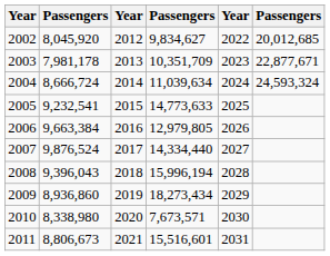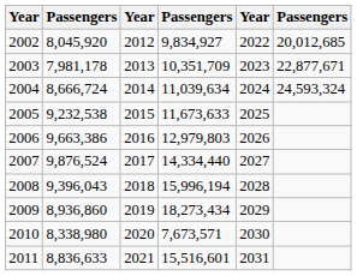 <table class="wikitable">
 <tr>
 <th>Year</th>
 <th>Passengers</th>
 <th>Year</th>
 <th>Passengers</th>
 <th>Year</th>
 <th>Passengers</th>
 </tr>
 <tr>
 <td>2002</td>
 <td>8,045,920</td>
 <td>2012</td>
-<td>9,834,627</td>
+<td>9,834,927</td>
 <td>2022</td>
 <td>20,012,685</td>
 </tr>
 <tr>
 <td>2003</td>
 <td>7,981,178</td>
 <td>2013</td>
 <td>10,351,709</td>
 <td>2023</td>
 <td>22,877,671</td>
 </tr>
 <tr>
 <td>2004</td>
 <td>8,666,724</td>
 <td>2014</td>
 <td>11,039,634</td>
 <td>2024</td>
 <td>24,593,324</td>
 </tr>
 <tr>
 <td>2005</td>
-<td>9,232,541</td>
+<td>9,232,538</td>
 <td>2015</td>
-<td>14,773,633</td>
+<td>11,673,633</td>
 <td>2025</td>
 <td></td>
 </tr>
 <tr>
 <td>2006</td>
-<td>9,663,384</td>
+<td>9,663,386</td>
 <td>2016</td>
-<td>12,979,805</td>
+<td>12,979,803</td>
 <td>2026</td>
 <td></td>
 </tr>
 <tr>
 <td>2007</td>
 <td>9,876,524</td>
 <td>2017</td>
 <td>14,334,440</td>
 <td>2027</td>
 <td></td>
 </tr>
 <tr>
 <td>2008</td>
 <td>9,396,043</td>
 <td>2018</td>
 <td>15,996,194</td>
 <td>2028</td>
 <td></td>
 </tr>
 <tr>
 <td>2009</td>
 <td>8,936,860</td>
 <td>2019</td>
 <td>18,273,434</td>
 <td>2029</td>
 <td></td>
 </tr>
 <tr>
 <td>2010</td>
 <td>8,338,980</td>
 <td>2020</td>
 <td>7,673,571</td>
 <td>2030</td>
 <td></td>
 </tr>
 <tr>
 <td>2011</td>
-<td>8,806,673</td>
+<td>8,836,633</td>
 <td>2021</td>
 <td>15,516,601</td>
 <td>2031</td>
 <td></td>
 </tr>
 </table>
